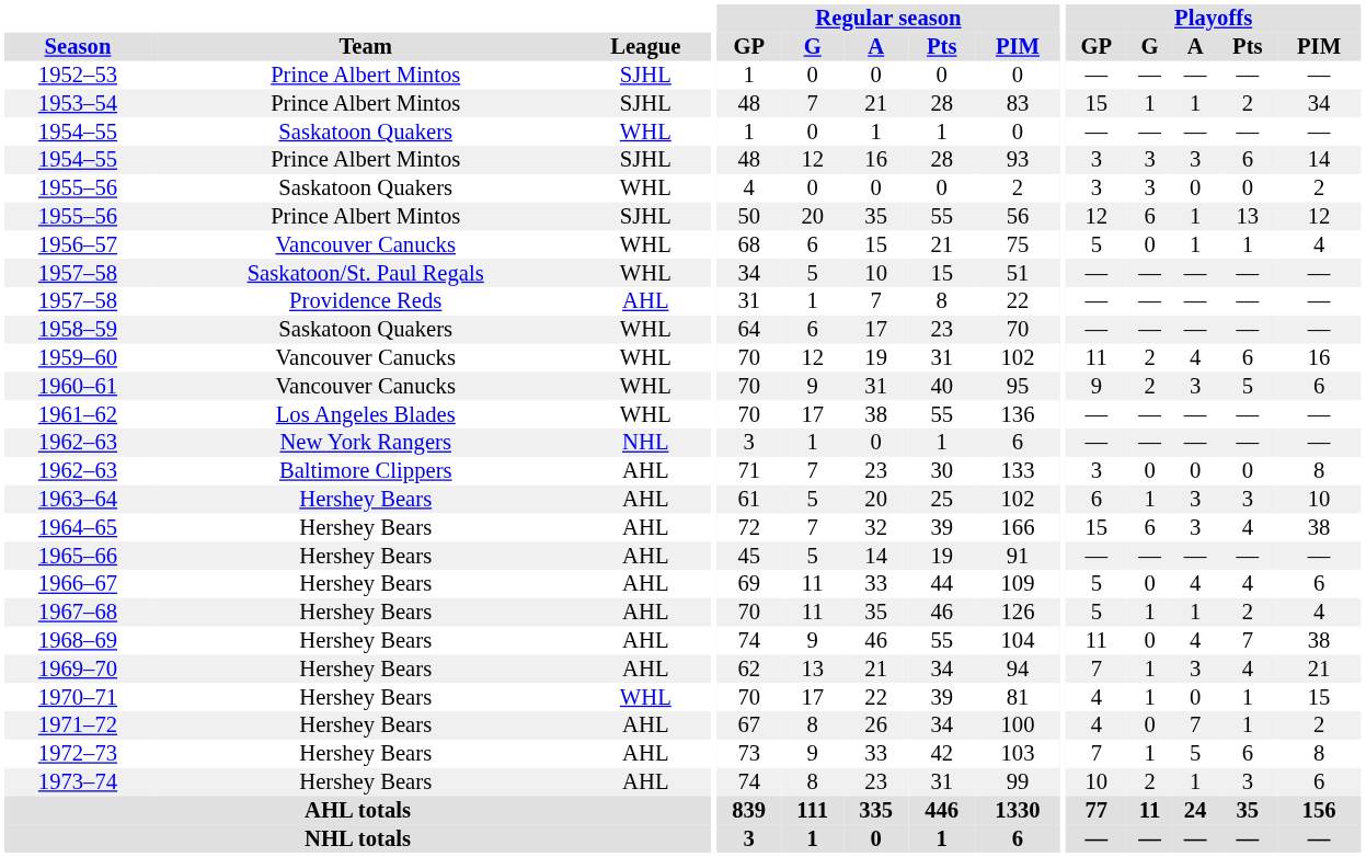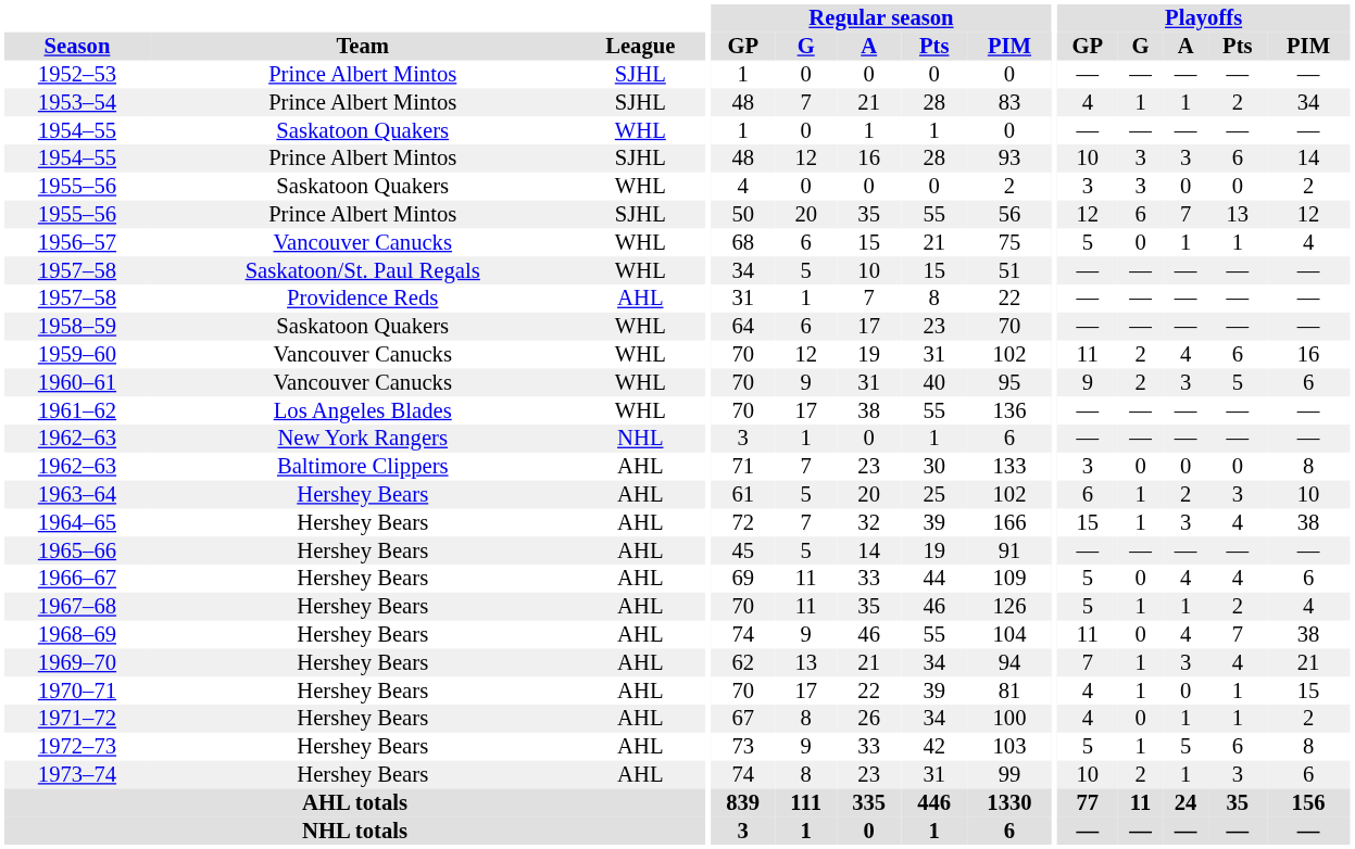 <table border="0" cellpadding="1" cellspacing="0" style="text-align:center; width:60em">
 <tr bgcolor="#e0e0e0">
 <th colspan="3" bgcolor="#ffffff"></th>
 <th rowspan="100" bgcolor="#ffffff"></th>
 <th colspan="5"><a href='#'>Regular season</a></th>
 <th rowspan="100" bgcolor="#ffffff"></th>
 <th colspan="5"><a href='#'>Playoffs</a></th>
 </tr>
 <tr bgcolor="#e0e0e0">
 <th><a href='#'>Season</a></th>
 <th>Team</th>
 <th>League</th>
 <th>GP</th>
 <th><a href='#'>G</a></th>
 <th><a href='#'>A</a></th>
 <th><a href='#'>Pts</a></th>
 <th><a href='#'>PIM</a></th>
 <th>GP</th>
 <th>G</th>
 <th>A</th>
 <th>Pts</th>
 <th>PIM</th>
 </tr>
 <tr>
 <td><a href='#'>1952–53</a></td>
 <td><a href='#'>Prince Albert Mintos</a></td>
 <td><a href='#'>SJHL</a></td>
 <td>1</td>
 <td>0</td>
 <td>0</td>
 <td>0</td>
 <td>0</td>
 <td>—</td>
 <td>—</td>
 <td>—</td>
 <td>—</td>
 <td>—</td>
 </tr>
 <tr bgcolor="#f0f0f0">
 <td><a href='#'>1953–54</a></td>
 <td>Prince Albert Mintos</td>
 <td>SJHL</td>
 <td>48</td>
 <td>7</td>
 <td>21</td>
 <td>28</td>
 <td>83</td>
-<td>15</td>
+<td>4</td>
 <td>1</td>
 <td>1</td>
 <td>2</td>
 <td>34</td>
 </tr>
 <tr>
 <td><a href='#'>1954–55</a></td>
 <td><a href='#'>Saskatoon Quakers</a></td>
 <td><a href='#'>WHL</a></td>
 <td>1</td>
 <td>0</td>
 <td>1</td>
 <td>1</td>
 <td>0</td>
 <td>—</td>
 <td>—</td>
 <td>—</td>
 <td>—</td>
 <td>—</td>
 </tr>
 <tr bgcolor="#f0f0f0">
 <td><a href='#'>1954–55</a></td>
 <td>Prince Albert Mintos</td>
 <td>SJHL</td>
 <td>48</td>
 <td>12</td>
 <td>16</td>
 <td>28</td>
 <td>93</td>
-<td>3</td>
+<td>10</td>
 <td>3</td>
 <td>3</td>
 <td>6</td>
 <td>14</td>
 </tr>
 <tr>
 <td><a href='#'>1955–56</a></td>
 <td>Saskatoon Quakers</td>
 <td>WHL</td>
 <td>4</td>
 <td>0</td>
 <td>0</td>
 <td>0</td>
 <td>2</td>
 <td>3</td>
 <td>3</td>
 <td>0</td>
 <td>0</td>
 <td>2</td>
 </tr>
 <tr bgcolor="#f0f0f0">
 <td><a href='#'>1955–56</a></td>
 <td>Prince Albert Mintos</td>
 <td>SJHL</td>
 <td>50</td>
 <td>20</td>
 <td>35</td>
 <td>55</td>
 <td>56</td>
 <td>12</td>
 <td>6</td>
-<td>1</td>
+<td>7</td>
 <td>13</td>
 <td>12</td>
 </tr>
 <tr>
 <td><a href='#'>1956–57</a></td>
 <td><a href='#'>Vancouver Canucks</a></td>
 <td>WHL</td>
 <td>68</td>
 <td>6</td>
 <td>15</td>
 <td>21</td>
 <td>75</td>
 <td>5</td>
 <td>0</td>
 <td>1</td>
 <td>1</td>
 <td>4</td>
 </tr>
 <tr bgcolor="#f0f0f0">
 <td><a href='#'>1957–58</a></td>
 <td><a href='#'>Saskatoon/St. Paul Regals</a></td>
 <td>WHL</td>
 <td>34</td>
 <td>5</td>
 <td>10</td>
 <td>15</td>
 <td>51</td>
 <td>—</td>
 <td>—</td>
 <td>—</td>
 <td>—</td>
 <td>—</td>
 </tr>
 <tr>
 <td><a href='#'>1957–58</a></td>
 <td><a href='#'>Providence Reds</a></td>
 <td><a href='#'>AHL</a></td>
 <td>31</td>
 <td>1</td>
 <td>7</td>
 <td>8</td>
 <td>22</td>
 <td>—</td>
 <td>—</td>
 <td>—</td>
 <td>—</td>
 <td>—</td>
 </tr>
 <tr bgcolor="#f0f0f0">
 <td><a href='#'>1958–59</a></td>
 <td>Saskatoon Quakers</td>
 <td>WHL</td>
 <td>64</td>
 <td>6</td>
 <td>17</td>
 <td>23</td>
 <td>70</td>
 <td>—</td>
 <td>—</td>
 <td>—</td>
 <td>—</td>
 <td>—</td>
 </tr>
 <tr>
 <td><a href='#'>1959–60</a></td>
 <td>Vancouver Canucks</td>
 <td>WHL</td>
 <td>70</td>
 <td>12</td>
 <td>19</td>
 <td>31</td>
 <td>102</td>
 <td>11</td>
 <td>2</td>
 <td>4</td>
 <td>6</td>
 <td>16</td>
 </tr>
 <tr bgcolor="#f0f0f0">
 <td><a href='#'>1960–61</a></td>
 <td>Vancouver Canucks</td>
 <td>WHL</td>
 <td>70</td>
 <td>9</td>
 <td>31</td>
 <td>40</td>
 <td>95</td>
 <td>9</td>
 <td>2</td>
 <td>3</td>
 <td>5</td>
 <td>6</td>
 </tr>
 <tr>
 <td><a href='#'>1961–62</a></td>
 <td><a href='#'>Los Angeles Blades</a></td>
 <td>WHL</td>
 <td>70</td>
 <td>17</td>
 <td>38</td>
 <td>55</td>
 <td>136</td>
 <td>—</td>
 <td>—</td>
 <td>—</td>
 <td>—</td>
 <td>—</td>
 </tr>
 <tr bgcolor="#f0f0f0">
 <td><a href='#'>1962–63</a></td>
 <td><a href='#'>New York Rangers</a></td>
 <td><a href='#'>NHL</a></td>
 <td>3</td>
 <td>1</td>
 <td>0</td>
 <td>1</td>
 <td>6</td>
 <td>—</td>
 <td>—</td>
 <td>—</td>
 <td>—</td>
 <td>—</td>
 </tr>
 <tr>
 <td><a href='#'>1962–63</a></td>
 <td><a href='#'>Baltimore Clippers</a></td>
 <td>AHL</td>
 <td>71</td>
 <td>7</td>
 <td>23</td>
 <td>30</td>
 <td>133</td>
 <td>3</td>
 <td>0</td>
 <td>0</td>
 <td>0</td>
 <td>8</td>
 </tr>
 <tr bgcolor="#f0f0f0">
 <td><a href='#'>1963–64</a></td>
 <td><a href='#'>Hershey Bears</a></td>
 <td>AHL</td>
 <td>61</td>
 <td>5</td>
 <td>20</td>
 <td>25</td>
 <td>102</td>
 <td>6</td>
 <td>1</td>
-<td>3</td>
+<td>2</td>
 <td>3</td>
 <td>10</td>
 </tr>
 <tr>
 <td><a href='#'>1964–65</a></td>
 <td>Hershey Bears</td>
 <td>AHL</td>
 <td>72</td>
 <td>7</td>
 <td>32</td>
 <td>39</td>
 <td>166</td>
 <td>15</td>
-<td>6</td>
+<td>1</td>
 <td>3</td>
 <td>4</td>
 <td>38</td>
 </tr>
 <tr bgcolor="#f0f0f0">
 <td><a href='#'>1965–66</a></td>
 <td>Hershey Bears</td>
 <td>AHL</td>
 <td>45</td>
 <td>5</td>
 <td>14</td>
 <td>19</td>
 <td>91</td>
 <td>—</td>
 <td>—</td>
 <td>—</td>
 <td>—</td>
 <td>—</td>
 </tr>
 <tr>
 <td><a href='#'>1966–67</a></td>
 <td>Hershey Bears</td>
 <td>AHL</td>
 <td>69</td>
 <td>11</td>
 <td>33</td>
 <td>44</td>
 <td>109</td>
 <td>5</td>
 <td>0</td>
 <td>4</td>
 <td>4</td>
 <td>6</td>
 </tr>
 <tr bgcolor="#f0f0f0">
 <td><a href='#'>1967–68</a></td>
 <td>Hershey Bears</td>
 <td>AHL</td>
 <td>70</td>
 <td>11</td>
 <td>35</td>
 <td>46</td>
 <td>126</td>
 <td>5</td>
 <td>1</td>
 <td>1</td>
 <td>2</td>
 <td>4</td>
 </tr>
 <tr>
 <td><a href='#'>1968–69</a></td>
 <td>Hershey Bears</td>
 <td>AHL</td>
 <td>74</td>
 <td>9</td>
 <td>46</td>
 <td>55</td>
 <td>104</td>
 <td>11</td>
 <td>0</td>
 <td>4</td>
 <td>7</td>
 <td>38</td>
 </tr>
 <tr bgcolor="#f0f0f0">
 <td><a href='#'>1969–70</a></td>
 <td>Hershey Bears</td>
 <td>AHL</td>
 <td>62</td>
 <td>13</td>
 <td>21</td>
 <td>34</td>
 <td>94</td>
 <td>7</td>
 <td>1</td>
 <td>3</td>
 <td>4</td>
 <td>21</td>
 </tr>
 <tr>
 <td><a href='#'>1970–71</a></td>
 <td>Hershey Bears</td>
-<td><a href='#'>WHL</a></td>
+<td>AHL</td>
 <td>70</td>
 <td>17</td>
 <td>22</td>
 <td>39</td>
 <td>81</td>
 <td>4</td>
 <td>1</td>
 <td>0</td>
 <td>1</td>
 <td>15</td>
 </tr>
 <tr bgcolor="#f0f0f0">
 <td><a href='#'>1971–72</a></td>
 <td>Hershey Bears</td>
 <td>AHL</td>
 <td>67</td>
 <td>8</td>
 <td>26</td>
 <td>34</td>
 <td>100</td>
 <td>4</td>
 <td>0</td>
-<td>7</td>
+<td>1</td>
 <td>1</td>
 <td>2</td>
 </tr>
 <tr>
 <td><a href='#'>1972–73</a></td>
 <td>Hershey Bears</td>
 <td>AHL</td>
 <td>73</td>
 <td>9</td>
 <td>33</td>
 <td>42</td>
 <td>103</td>
-<td>7</td>
+<td>5</td>
 <td>1</td>
 <td>5</td>
 <td>6</td>
 <td>8</td>
 </tr>
 <tr bgcolor="#f0f0f0">
 <td><a href='#'>1973–74</a></td>
 <td>Hershey Bears</td>
 <td>AHL</td>
 <td>74</td>
 <td>8</td>
 <td>23</td>
 <td>31</td>
 <td>99</td>
 <td>10</td>
 <td>2</td>
 <td>1</td>
 <td>3</td>
 <td>6</td>
 </tr>
 <tr bgcolor="#e0e0e0">
 <th colspan="3">AHL totals</th>
 <th>839</th>
 <th>111</th>
 <th>335</th>
 <th>446</th>
 <th>1330</th>
 <th>77</th>
 <th>11</th>
 <th>24</th>
 <th>35</th>
 <th>156</th>
 </tr>
 <tr bgcolor="#e0e0e0">
 <th colspan="3">NHL totals</th>
 <th>3</th>
 <th>1</th>
 <th>0</th>
 <th>1</th>
 <th>6</th>
 <th>—</th>
 <th>—</th>
 <th>—</th>
 <th>—</th>
 <th>—</th>
 </tr>
 </table>
